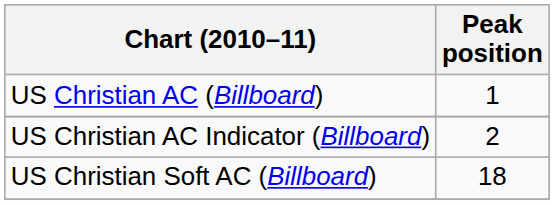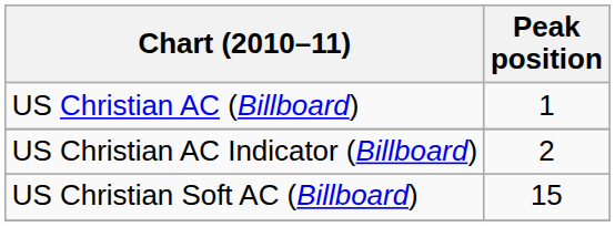 <table class="wikitable sortable plainrowheaders" style="text-align:center">
 <tr>
 <th scope="col">Chart (2010–11)</th>
 <th scope="col">Peak<br> position</th>
 </tr>
 <tr>
 <td align="left">US <a href='#'>Christian AC</a> (<em><a href='#'>Billboard</a></em>)</td>
 <td>1</td>
 </tr>
 <tr>
 </tr>
 <tr>
 </tr>
 <tr>
 <td align="left">US Christian AC Indicator (<em><a href='#'>Billboard</a></em>)</td>
 <td align="center">2</td>
 </tr>
 <tr>
 <td align="left">US Christian Soft AC (<em><a href='#'>Billboard</a></em>)</td>
-<td align="center">18</td>
+<td align="center">15</td>
 </tr>
 <tr>
 </tr>
 </table>
